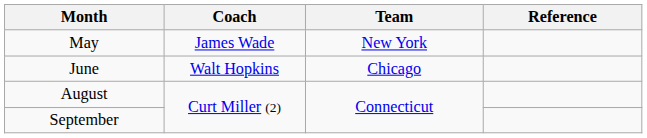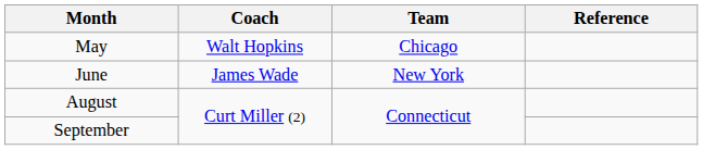 <table class="wikitable" style="width: 50%; text-align:center;">
 <tr>
 <th width=60>Month</th>
 <th width=60>Coach</th>
 <th width=60>Team</th>
 <th width=20>Reference</th>
 </tr>
 <tr>
 <td>May</td>
-<td><a href='#'>James Wade</a></td>
-<td><a href='#'>New York</a></td>
+<td><a href='#'>Walt Hopkins</a></td>
+<td><a href='#'>Chicago</a></td>
 <td></td>
 </tr>
 <tr>
 <td>June</td>
-<td><a href='#'>Walt Hopkins</a></td>
-<td><a href='#'>Chicago</a></td>
+<td><a href='#'>James Wade</a></td>
+<td><a href='#'>New York</a></td>
 <td></td>
 </tr>
 <tr>
 <td>August</td>
 <td rowspan="2"><a href='#'>Curt Miller</a> <small>(2)</small></td>
 <td rowspan="2"><a href='#'>Connecticut</a></td>
 <td></td>
 </tr>
 <tr>
 <td>September</td>
 <td></td>
 </tr>
 </table>
